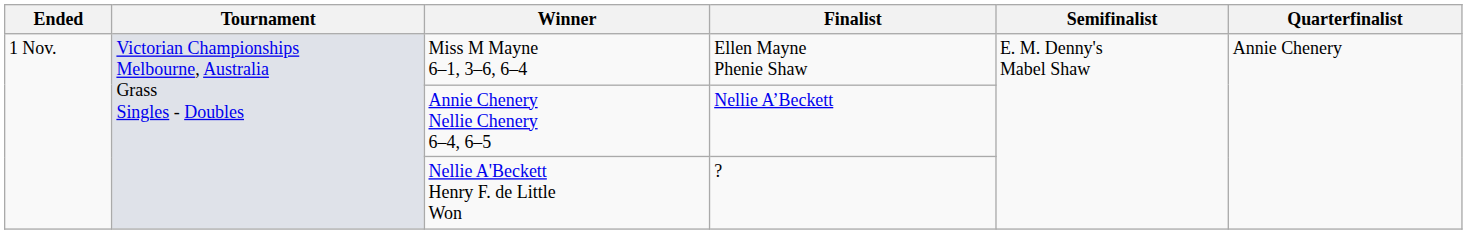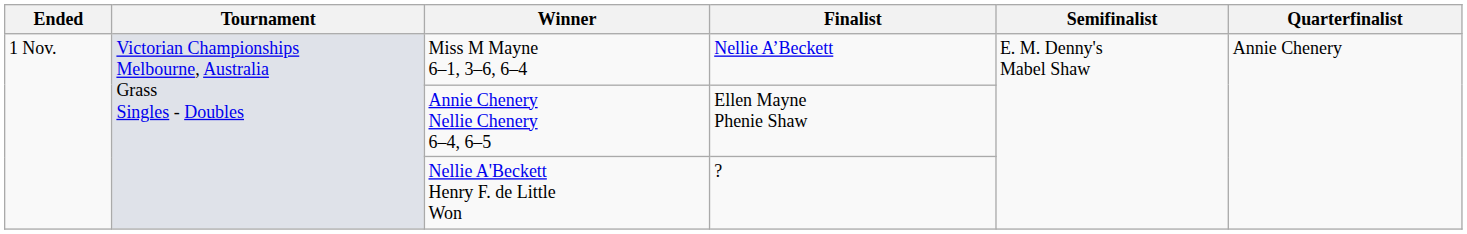 <table class="wikitable" style="font-size:85%;">
 <tr>
 <th width="75">Ended</th>
 <th width="230">Tournament</th>
 <th width="210">Winner</th>
 <th width="210">Finalist</th>
 <th width="170">Semifinalist</th>
 <th width="170">Quarterfinalist</th>
 </tr>
 <tr valign=top>
 <td rowspan=3>1 Nov.</td>
 <td style="background:#dfe2e9" rowspan=3><a href='#'>Victorian Championships</a><br><a href='#'>Melbourne</a>, <a href='#'>Australia</a><br>Grass<br><a href='#'>Singles</a> - <a href='#'>Doubles</a></td>
 <td> Miss M Mayne<br>6–1, 3–6, 6–4</td>
-<td> Ellen Mayne<br> Phenie Shaw</td>
+<td> <a href='#'>Nellie A’Beckett</a></td>
 <td rowspan=3> E. M. Denny's<br> Mabel Shaw</td>
 <td rowspan=3>  Annie Chenery</td>
 </tr>
 <tr valign=top>
 <td> <a href='#'>Annie Chenery</a><br> <a href='#'>Nellie Chenery</a><br>6–4, 6–5</td>
-<td> <a href='#'>Nellie A’Beckett</a></td>
+<td> Ellen Mayne<br> Phenie Shaw</td>
 </tr>
 <tr valign=top>
 <td> <a href='#'>Nellie A'Beckett</a><br> Henry F. de Little<br> Won</td>
 <td>?</td>
 </tr>
 </table>
